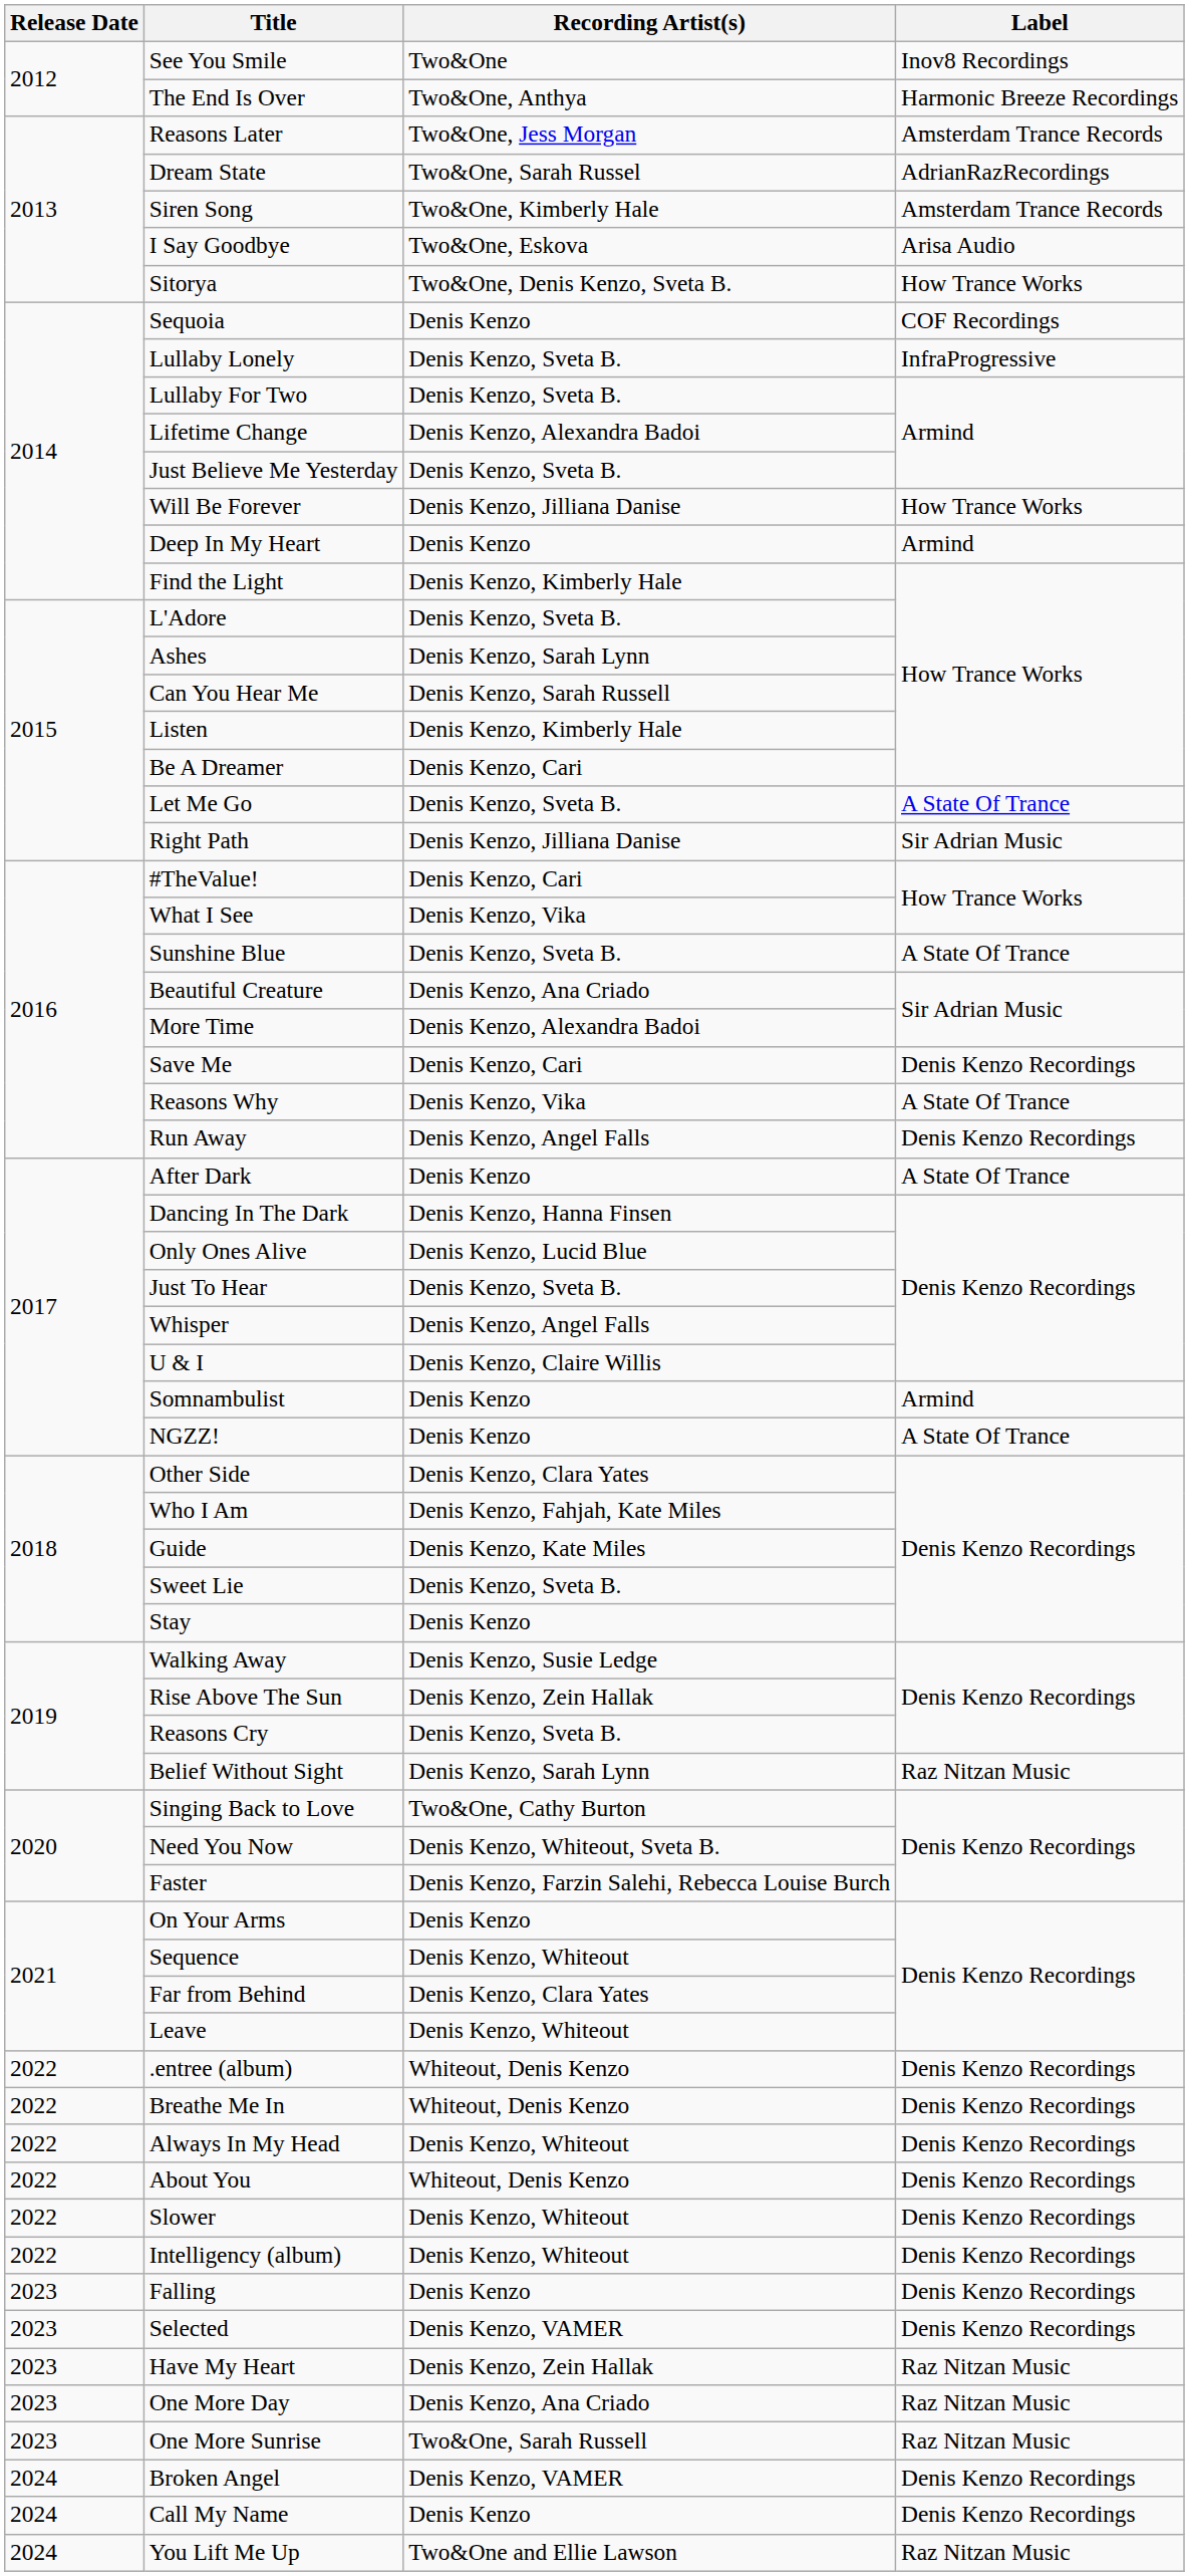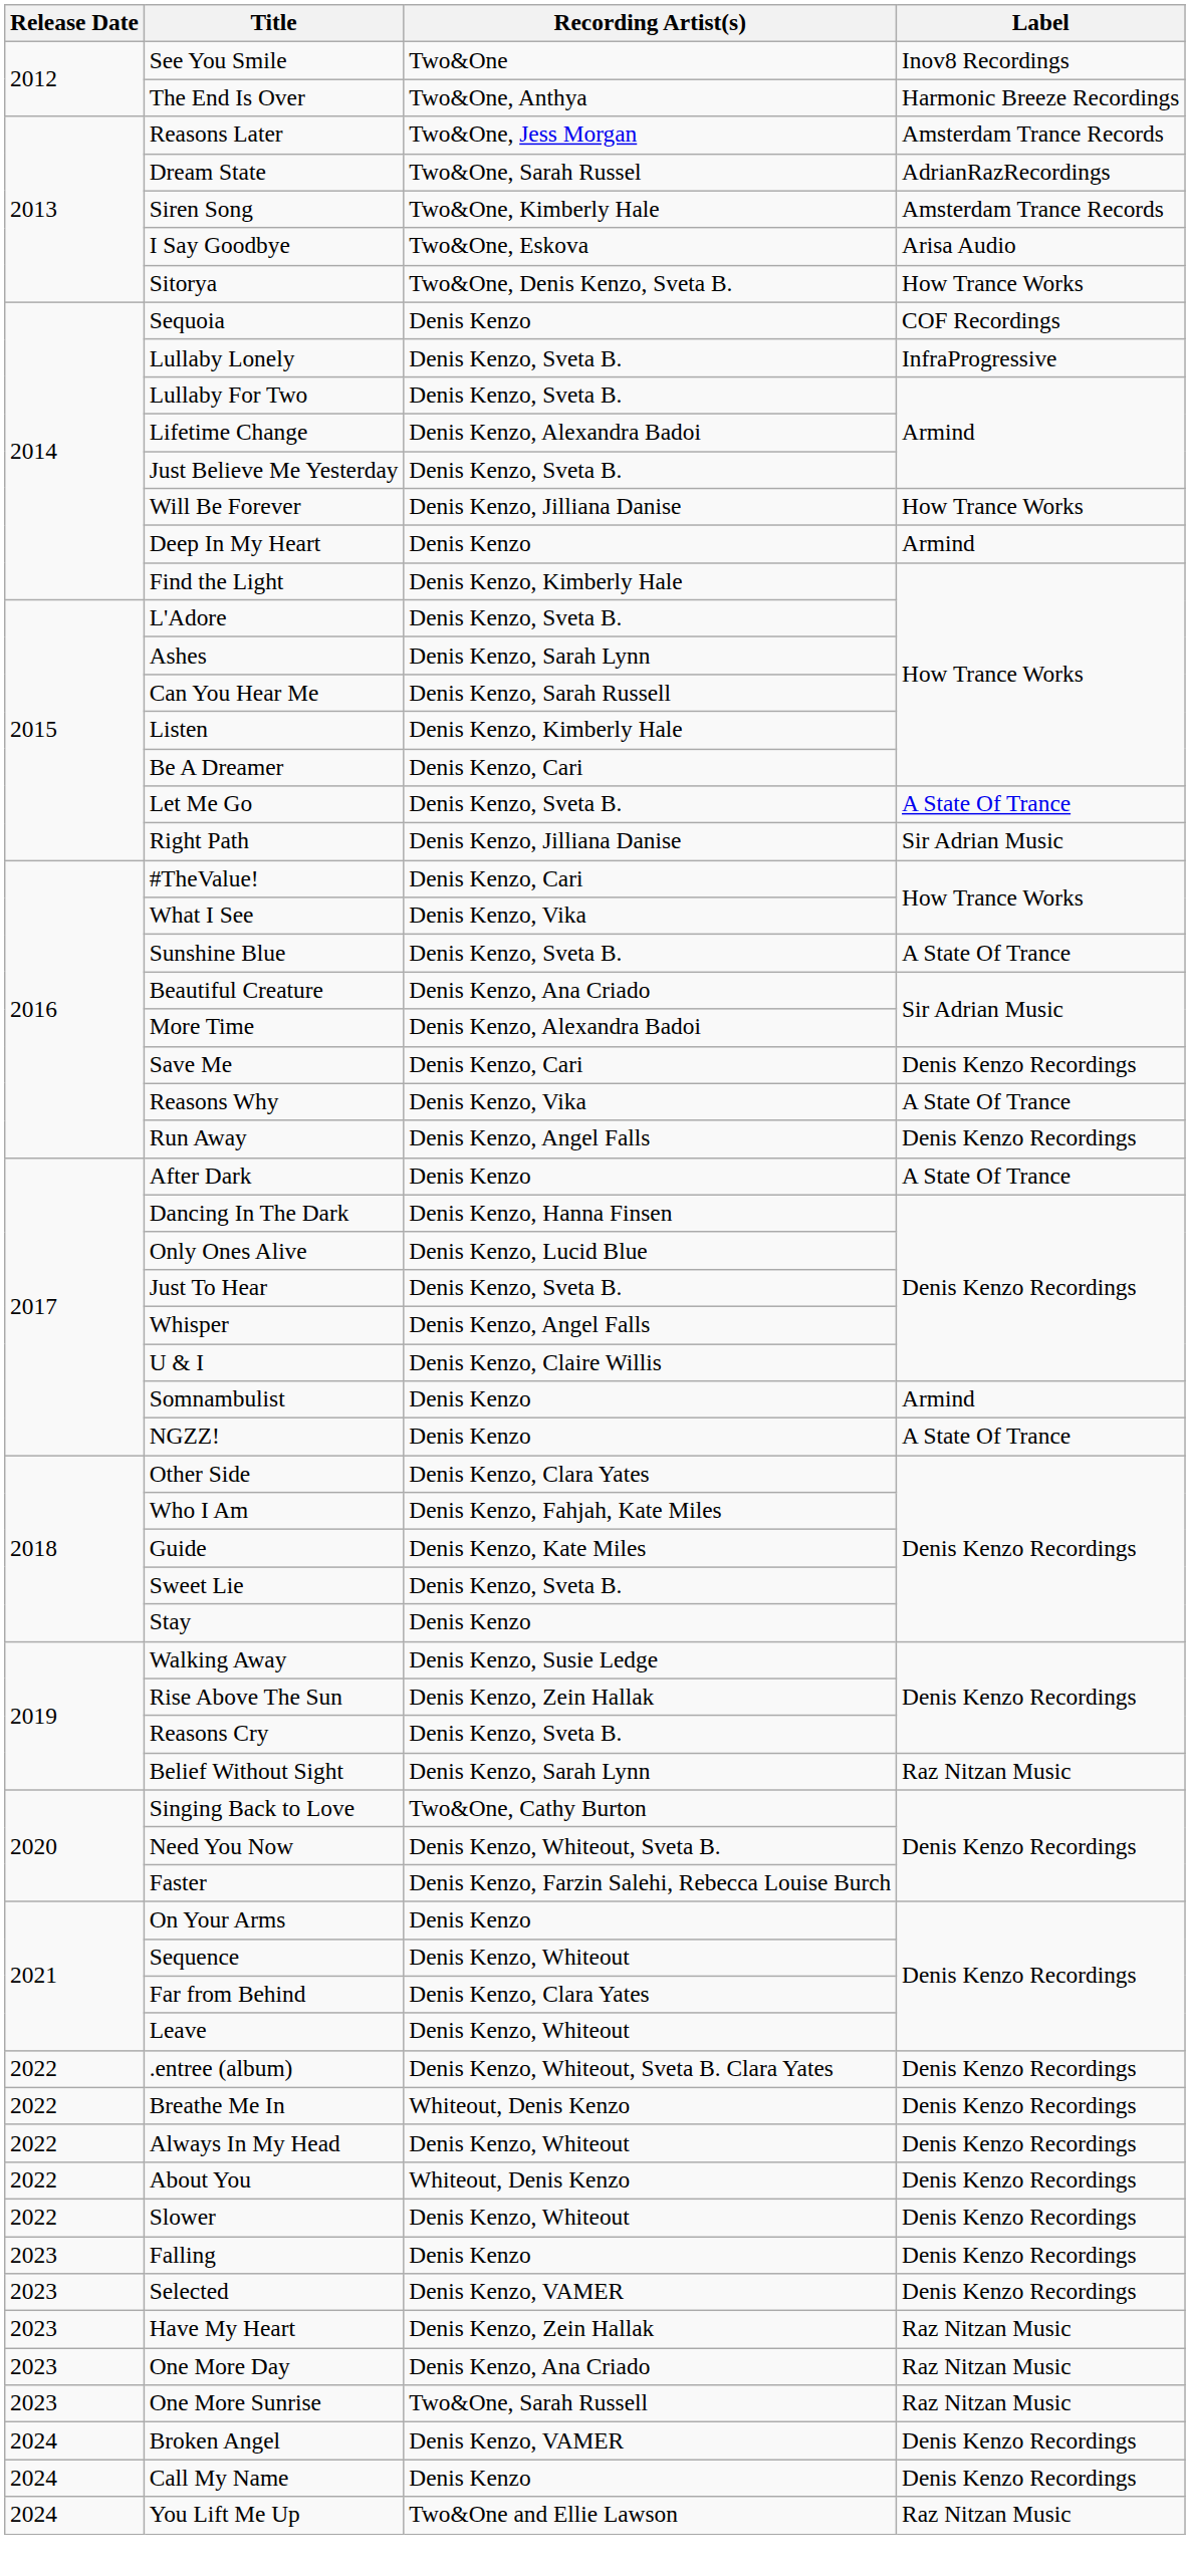 <table class="wikitable plainrowheaders">
 <tr>
 <th>Release Date</th>
 <th>Title</th>
 <th>Recording Artist(s)</th>
 <th>Label</th>
 </tr>
 <tr>
 <td rowspan="2">2012</td>
 <td>See You Smile</td>
 <td>Two&One</td>
 <td>Inov8 Recordings</td>
 </tr>
 <tr>
 <td>The End Is Over</td>
 <td>Two&One, Anthya</td>
 <td>Harmonic Breeze Recordings</td>
 </tr>
 <tr>
 <td rowspan="5">2013</td>
 <td>Reasons Later</td>
 <td>Two&One, <a href='#'>Jess Morgan</a></td>
 <td>Amsterdam Trance Records</td>
 </tr>
 <tr>
 <td>Dream State</td>
 <td>Two&One, Sarah Russel</td>
 <td>AdrianRazRecordings</td>
 </tr>
 <tr>
 <td>Siren Song</td>
 <td>Two&One, Kimberly Hale</td>
 <td>Amsterdam Trance Records</td>
 </tr>
 <tr>
 <td>I Say Goodbye</td>
 <td>Two&One, Eskova</td>
 <td>Arisa Audio</td>
 </tr>
 <tr>
 <td>Sitorya</td>
 <td>Two&One, Denis Kenzo, Sveta B.</td>
 <td>How Trance Works</td>
 </tr>
 <tr>
 <td rowspan="8">2014</td>
 <td>Sequoia</td>
 <td>Denis Kenzo</td>
 <td>COF Recordings</td>
 </tr>
 <tr>
 <td>Lullaby Lonely</td>
 <td>Denis Kenzo, Sveta B.</td>
 <td>InfraProgressive</td>
 </tr>
 <tr>
 <td>Lullaby For Two</td>
 <td>Denis Kenzo, Sveta B.</td>
 <td rowspan="3">Armind</td>
 </tr>
 <tr>
 <td>Lifetime Change</td>
 <td>Denis Kenzo, Alexandra Badoi</td>
 </tr>
 <tr>
 <td>Just Believe Me Yesterday</td>
 <td>Denis Kenzo, Sveta B.</td>
 </tr>
 <tr>
 <td>Will Be Forever</td>
 <td>Denis Kenzo, Jilliana Danise</td>
 <td>How Trance Works</td>
 </tr>
 <tr>
 <td>Deep In My Heart</td>
 <td>Denis Kenzo</td>
 <td>Armind</td>
 </tr>
 <tr>
 <td>Find the Light</td>
 <td>Denis Kenzo, Kimberly Hale</td>
 <td rowspan="6">How Trance Works</td>
 </tr>
 <tr>
 <td rowspan="7">2015</td>
 <td>L'Adore</td>
 <td>Denis Kenzo, Sveta B.</td>
 </tr>
 <tr>
 <td>Ashes</td>
 <td>Denis Kenzo, Sarah Lynn</td>
 </tr>
 <tr>
 <td>Can You Hear Me</td>
 <td>Denis Kenzo, Sarah Russell</td>
 </tr>
 <tr>
 <td>Listen</td>
 <td>Denis Kenzo, Kimberly Hale</td>
 </tr>
 <tr>
 <td>Be A Dreamer</td>
 <td>Denis Kenzo, Cari</td>
 </tr>
 <tr>
 <td>Let Me Go</td>
 <td>Denis Kenzo, Sveta B.</td>
 <td><a href='#'>A State Of Trance</a></td>
 </tr>
 <tr>
 <td>Right Path</td>
 <td>Denis Kenzo, Jilliana Danise</td>
 <td>Sir Adrian Music</td>
 </tr>
 <tr>
 <td rowspan="8">2016</td>
 <td>#TheValue!</td>
 <td>Denis Kenzo, Cari</td>
 <td rowspan="2">How Trance Works</td>
 </tr>
 <tr>
 <td>What I See</td>
 <td>Denis Kenzo, Vika</td>
 </tr>
 <tr>
 <td>Sunshine Blue</td>
 <td>Denis Kenzo, Sveta B.</td>
 <td>A State Of Trance</td>
 </tr>
 <tr>
 <td>Beautiful Creature</td>
 <td>Denis Kenzo, Ana Criado</td>
 <td rowspan="2">Sir Adrian Music</td>
 </tr>
 <tr>
 <td>More Time</td>
 <td>Denis Kenzo, Alexandra Badoi</td>
 </tr>
 <tr>
 <td>Save Me</td>
 <td>Denis Kenzo, Cari</td>
 <td>Denis Kenzo Recordings</td>
 </tr>
 <tr>
 <td>Reasons Why</td>
 <td>Denis Kenzo, Vika</td>
 <td>A State Of Trance</td>
 </tr>
 <tr>
 <td>Run Away</td>
 <td>Denis Kenzo, Angel Falls</td>
 <td>Denis Kenzo Recordings</td>
 </tr>
 <tr>
 <td rowspan="8">2017</td>
 <td>After Dark</td>
 <td>Denis Kenzo</td>
 <td>A State Of Trance</td>
 </tr>
 <tr>
 <td>Dancing In The Dark</td>
 <td>Denis Kenzo, Hanna Finsen</td>
 <td rowspan="5">Denis Kenzo Recordings</td>
 </tr>
 <tr>
 <td>Only Ones Alive</td>
 <td>Denis Kenzo, Lucid Blue</td>
 </tr>
 <tr>
 <td>Just To Hear</td>
 <td>Denis Kenzo, Sveta B.</td>
 </tr>
 <tr>
 <td>Whisper</td>
 <td>Denis Kenzo, Angel Falls</td>
 </tr>
 <tr>
 <td>U & I</td>
 <td>Denis Kenzo, Claire Willis</td>
 </tr>
 <tr>
 <td>Somnambulist</td>
 <td>Denis Kenzo</td>
 <td>Armind</td>
 </tr>
 <tr>
 <td>NGZZ!</td>
 <td>Denis Kenzo</td>
 <td>A State Of Trance</td>
 </tr>
 <tr>
 <td rowspan="5">2018</td>
 <td>Other Side</td>
 <td>Denis Kenzo, Clara Yates</td>
 <td rowspan="5">Denis Kenzo Recordings</td>
 </tr>
 <tr>
 <td>Who I Am</td>
 <td>Denis Kenzo, Fahjah, Kate Miles</td>
 </tr>
 <tr>
 <td>Guide</td>
 <td>Denis Kenzo, Kate Miles</td>
 </tr>
 <tr>
 <td>Sweet Lie</td>
 <td>Denis Kenzo, Sveta B.</td>
 </tr>
 <tr>
 <td>Stay</td>
 <td>Denis Kenzo</td>
 </tr>
 <tr>
 <td rowspan="4">2019</td>
 <td>Walking Away</td>
 <td>Denis Kenzo, Susie Ledge</td>
 <td rowspan="3">Denis Kenzo Recordings</td>
 </tr>
 <tr>
 <td>Rise Above The Sun</td>
 <td>Denis Kenzo, Zein Hallak</td>
 </tr>
 <tr>
 <td>Reasons Cry</td>
 <td>Denis Kenzo, Sveta B.</td>
 </tr>
 <tr>
 <td>Belief Without Sight</td>
 <td>Denis Kenzo, Sarah Lynn</td>
 <td>Raz Nitzan Music</td>
 </tr>
 <tr>
 <td rowspan="3">2020</td>
 <td>Singing Back to Love</td>
 <td>Two&One, Cathy Burton</td>
 <td rowspan="3">Denis Kenzo Recordings</td>
 </tr>
 <tr>
 <td>Need You Now</td>
 <td>Denis Kenzo, Whiteout, Sveta B.</td>
 </tr>
 <tr>
 <td>Faster</td>
 <td>Denis Kenzo, Farzin Salehi, Rebecca Louise Burch</td>
 </tr>
 <tr>
 <td rowspan="4">2021</td>
 <td>On Your Arms</td>
 <td>Denis Kenzo</td>
 <td rowspan="4">Denis Kenzo Recordings</td>
 </tr>
 <tr>
 <td>Sequence</td>
 <td>Denis Kenzo, Whiteout</td>
 </tr>
 <tr>
 <td>Far from Behind</td>
 <td>Denis Kenzo, Clara Yates</td>
 </tr>
 <tr>
 <td>Leave</td>
 <td>Denis Kenzo, Whiteout</td>
 </tr>
 <tr>
 <td>2022</td>
 <td>.entree (album)</td>
-<td>Whiteout, Denis Kenzo</td>
+<td>Denis Kenzo, Whiteout, Sveta B. Clara Yates</td>
 <td>Denis Kenzo Recordings</td>
 </tr>
 <tr>
 <td>2022</td>
 <td>Breathe Me In</td>
 <td>Whiteout, Denis Kenzo</td>
 <td>Denis Kenzo Recordings</td>
 </tr>
 <tr>
 <td>2022</td>
 <td>Always In My Head</td>
 <td>Denis Kenzo, Whiteout</td>
 <td>Denis Kenzo Recordings</td>
 </tr>
 <tr>
 <td>2022</td>
 <td>About You</td>
 <td>Whiteout, Denis Kenzo</td>
 <td>Denis Kenzo Recordings</td>
 </tr>
 <tr>
 <td>2022</td>
 <td>Slower</td>
-<td>Denis Kenzo, Whiteout</td>
-<td>Denis Kenzo Recordings</td>
-</tr>
-<tr>
-<td>2022</td>
-<td>Intelligency (album)</td>
 <td>Denis Kenzo, Whiteout</td>
 <td>Denis Kenzo Recordings</td>
 </tr>
 <tr>
 <td>2023</td>
 <td>Falling</td>
 <td>Denis Kenzo</td>
 <td>Denis Kenzo Recordings</td>
 </tr>
 <tr>
 <td>2023</td>
 <td>Selected</td>
 <td>Denis Kenzo, VAMER</td>
 <td>Denis Kenzo Recordings</td>
 </tr>
 <tr>
 <td>2023</td>
 <td>Have My Heart</td>
 <td>Denis Kenzo, Zein Hallak</td>
 <td>Raz Nitzan Music</td>
 </tr>
 <tr>
 <td>2023</td>
 <td>One More Day</td>
 <td>Denis Kenzo, Ana Criado</td>
 <td>Raz Nitzan Music</td>
 </tr>
 <tr>
 <td>2023</td>
 <td>One More Sunrise</td>
 <td>Two&One, Sarah Russell</td>
 <td>Raz Nitzan Music</td>
 </tr>
 <tr>
 <td>2024</td>
 <td>Broken Angel</td>
 <td>Denis Kenzo, VAMER</td>
 <td>Denis Kenzo Recordings</td>
 </tr>
 <tr>
 <td>2024</td>
 <td>Call My Name</td>
 <td>Denis Kenzo</td>
 <td>Denis Kenzo Recordings</td>
 </tr>
 <tr>
 <td>2024</td>
 <td>You Lift Me Up</td>
 <td>Two&One and Ellie Lawson</td>
 <td>Raz Nitzan Music</td>
 </tr>
 </table>
